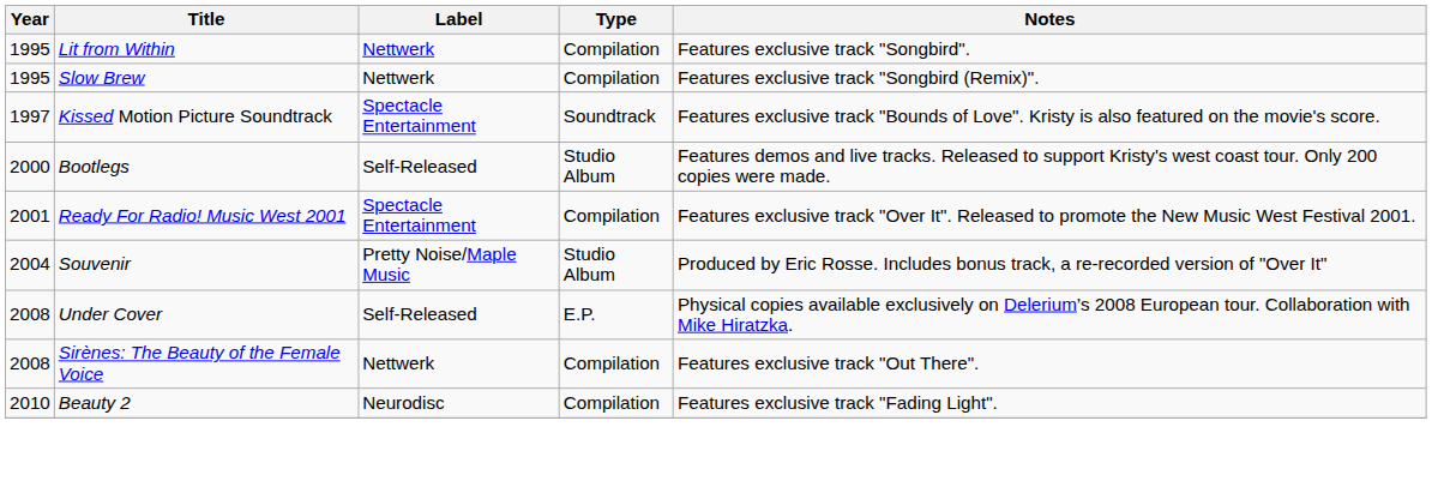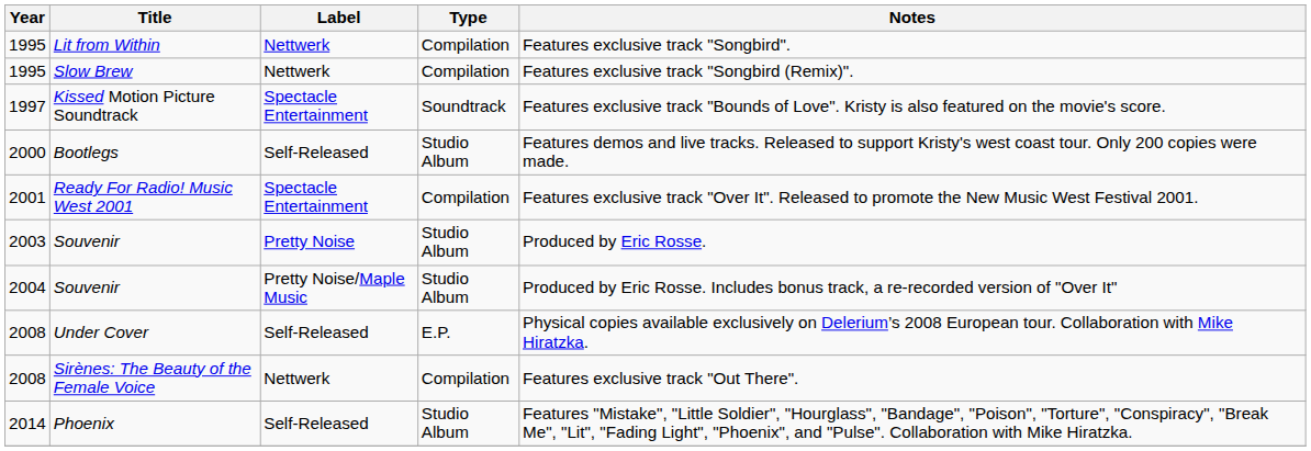 <table class="wikitable">
 <tr>
 <th>Year</th>
 <th>Title</th>
 <th>Label</th>
 <th>Type</th>
 <th>Notes</th>
 </tr>
 <tr>
 <td>1995</td>
 <td><em><a href='#'>Lit from Within</a></em></td>
 <td><a href='#'>Nettwerk</a></td>
 <td>Compilation</td>
 <td>Features exclusive track "Songbird".</td>
 </tr>
 <tr>
 <td>1995</td>
 <td><em><a href='#'>Slow Brew</a></em></td>
 <td>Nettwerk</td>
 <td>Compilation</td>
 <td>Features exclusive track "Songbird (Remix)".</td>
 </tr>
 <tr>
 <td>1997</td>
 <td><em><a href='#'>Kissed</a></em> Motion Picture Soundtrack</td>
 <td><a href='#'>Spectacle Entertainment</a></td>
 <td>Soundtrack</td>
 <td>Features exclusive track "Bounds of Love". Kristy is also featured on the movie's score.</td>
 </tr>
 <tr>
 <td>2000</td>
 <td><em>Bootlegs</em></td>
 <td>Self-Released</td>
 <td>Studio Album</td>
 <td>Features demos and live tracks. Released to support Kristy's west coast tour. Only 200 copies were made.</td>
 </tr>
 <tr>
 <td>2001</td>
 <td><em><a href='#'>Ready For Radio! Music West 2001</a></em></td>
 <td><a href='#'>Spectacle Entertainment</a></td>
 <td>Compilation</td>
 <td>Features exclusive track "Over It". Released to promote the New Music West Festival 2001.</td>
 </tr>
 <tr>
+<td>2003</td>
+<td><em>Souvenir</em></td>
+<td><a href='#'>Pretty Noise</a></td>
+<td>Studio Album</td>
+<td>Produced by <a href='#'>Eric Rosse</a>.</td>
+</tr>
+<tr>
 <td>2004</td>
 <td><em>Souvenir</em></td>
 <td>Pretty Noise/<a href='#'>Maple Music</a></td>
 <td>Studio Album</td>
 <td>Produced by Eric Rosse. Includes bonus track, a re-recorded version of "Over It"</td>
 </tr>
 <tr>
 <td>2008</td>
 <td><em>Under Cover</em></td>
 <td>Self-Released</td>
 <td>E.P.</td>
 <td>Physical copies available exclusively on <a href='#'>Delerium</a>’s 2008 European tour. Collaboration with <a href='#'>Mike Hiratzka</a>.</td>
 </tr>
 <tr>
 <td>2008</td>
 <td><em><a href='#'>Sirènes: The Beauty of the Female Voice</a></em></td>
 <td>Nettwerk</td>
 <td>Compilation</td>
 <td>Features exclusive track "Out There".</td>
 </tr>
 <tr>
-<td>2010</td>
-<td><em>Beauty 2</em></td>
-<td>Neurodisc</td>
-<td>Compilation</td>
-<td>Features exclusive track "Fading Light".</td>
+<td>2014</td>
+<td><em>Phoenix</em></td>
+<td>Self-Released</td>
+<td>Studio Album</td>
+<td>Features "Mistake", "Little Soldier", "Hourglass", "Bandage", "Poison", "Torture", "Conspiracy", "Break Me", "Lit", "Fading Light", "Phoenix", and "Pulse". Collaboration with Mike Hiratzka.</td>
 </tr>
 <tr>
 </tr>
 </table>
